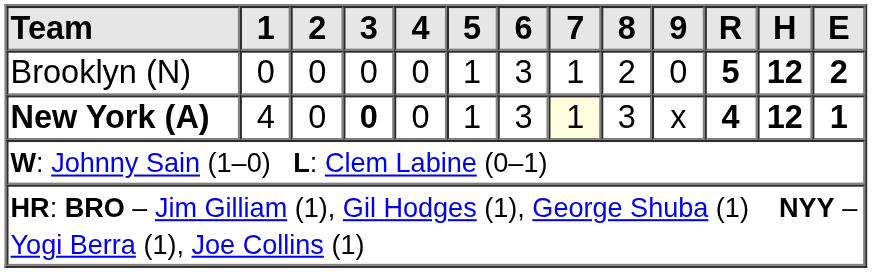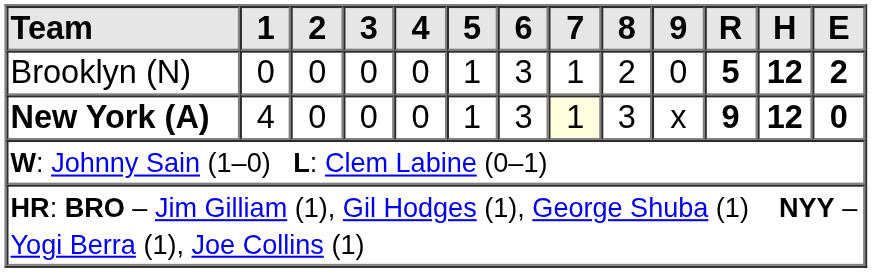 <table border=1 cellspacing=0 width=425 style="margin-left:3em;">
 <tr style="text-align:center; background-color:#e6e6e6;">
 <th align=left width=125>Team</th>
 <th width=25>1</th>
 <th width=25>2</th>
 <th width=25>3</th>
 <th width=25>4</th>
 <th width=25>5</th>
 <th width=25>6</th>
 <th width=25>7</th>
 <th width=25>8</th>
 <th width=25>9</th>
 <th width=25>R</th>
 <th width=25>H</th>
 <th width=25>E</th>
 </tr>
 <tr style="text-align:center;">
 <td align=left>Brooklyn (N)</td>
 <td>0</td>
 <td>0</td>
 <td>0</td>
 <td>0</td>
 <td>1</td>
 <td>3</td>
 <td>1</td>
 <td>2</td>
 <td>0</td>
 <td><strong>5</strong></td>
 <td><strong>12</strong></td>
 <td><strong>2</strong></td>
 </tr>
 <tr style="text-align:center;">
 <td align=left><strong>New York (A)</strong></td>
 <td>4</td>
 <td>0</td>
-<td><strong>0</strong></td>
+<td>0</td>
 <td>0</td>
 <td>1</td>
 <td>3</td>
 <td style="background: lightyellow;">1</td>
 <td>3</td>
 <td>x</td>
-<td><strong>4</strong></td>
+<td><strong>9</strong></td>
 <td><strong>12</strong></td>
-<td><strong>1</strong></td>
+<td><strong>0</strong></td>
 </tr>
 <tr style="text-align:left;">
 <td colspan=13><small><strong>W</strong>: <a href='#'>Johnny Sain</a> (1–0)   <strong>L</strong>: <a href='#'>Clem Labine</a> (0–1)</small></td>
 </tr>
 <tr style="text-align:left;">
 <td colspan=13><small><strong>HR</strong>: <strong>BRO</strong> – <a href='#'>Jim Gilliam</a> (1), <a href='#'>Gil Hodges</a> (1), <a href='#'>George Shuba</a> (1)    <strong>NYY</strong> – <a href='#'>Yogi Berra</a> (1), <a href='#'>Joe Collins</a> (1) </small></td>
 </tr>
 </table>
